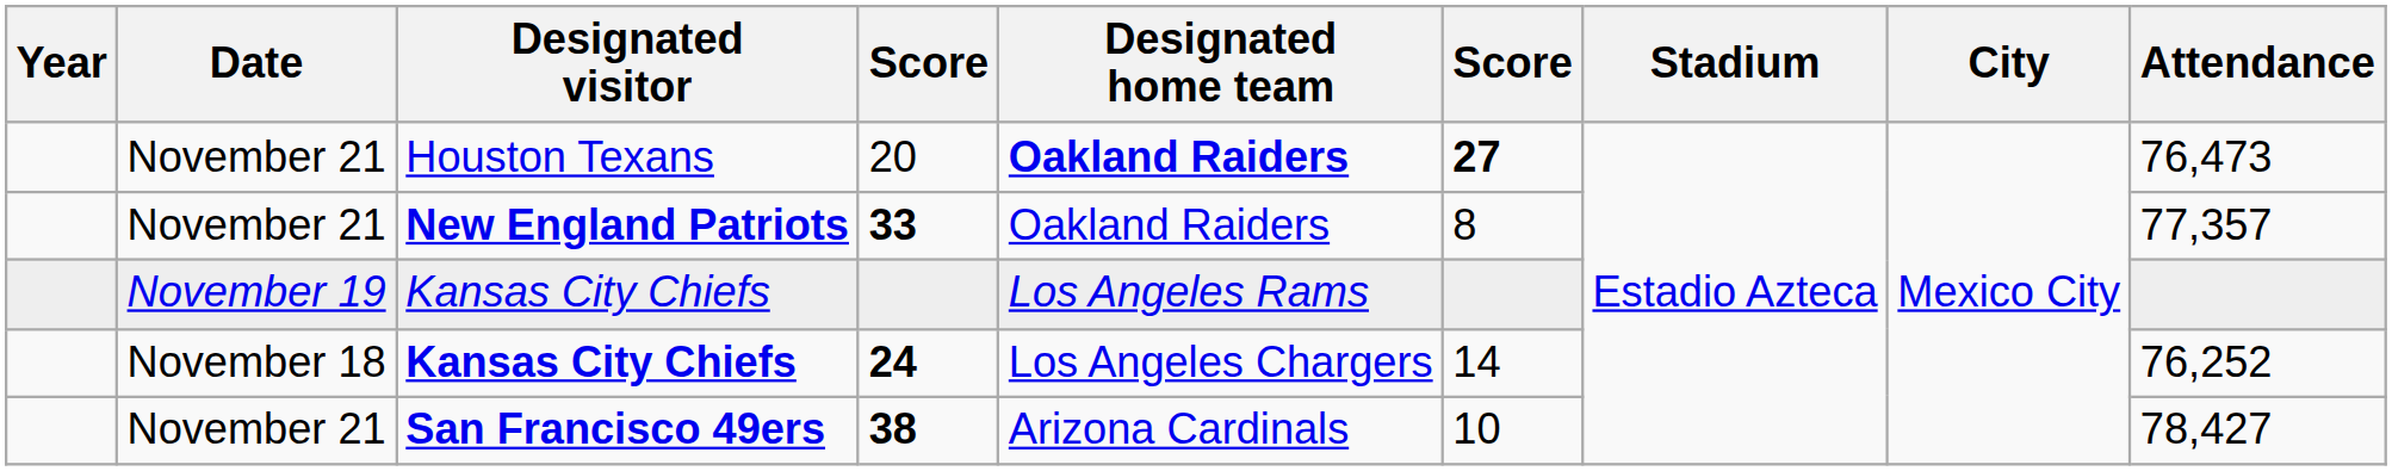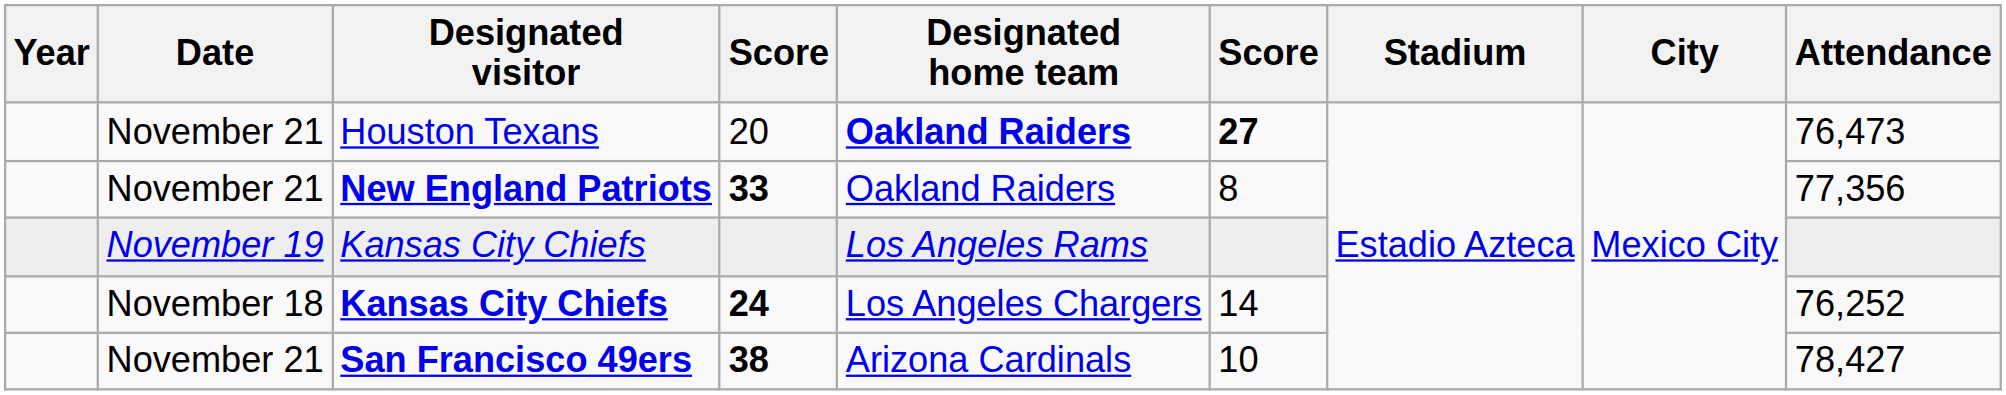 <table class="wikitable sortable">
 <tr>
 <th>Year</th>
 <th>Date</th>
 <th>Designated<br>visitor</th>
 <th>Score</th>
 <th>Designated<br>home team</th>
 <th>Score</th>
 <th>Stadium</th>
 <th>City</th>
 <th>Attendance</th>
 </tr>
 <tr>
 <td></td>
 <td>November 21</td>
 <td><a href='#'>Houston Texans</a></td>
 <td>20</td>
 <td><strong><a href='#'>Oakland Raiders</a></strong></td>
 <td><strong>27</strong></td>
 <td rowspan="5"><a href='#'>Estadio Azteca</a></td>
 <td rowspan="5"><a href='#'>Mexico City</a></td>
 <td>76,473</td>
 </tr>
 <tr>
 <td></td>
 <td>November 21</td>
 <td><strong><a href='#'>New England Patriots</a></strong></td>
 <td><strong>33</strong></td>
 <td><a href='#'>Oakland Raiders</a></td>
 <td>8</td>
-<td>77,357</td>
+<td>77,356</td>
 </tr>
 <tr bgcolor="#eee">
 <td><em></em></td>
 <td><em><a href='#'>November 19</a></em></td>
 <td><em><a href='#'>Kansas City Chiefs</a></em></td>
 <td></td>
 <td><em><a href='#'>Los Angeles Rams</a></em></td>
 <td></td>
 <td></td>
 </tr>
 <tr>
 <td></td>
 <td>November 18</td>
 <td><strong><a href='#'>Kansas City Chiefs</a></strong></td>
 <td><strong>24</strong></td>
 <td><a href='#'>Los Angeles Chargers</a></td>
 <td>14</td>
 <td>76,252</td>
 </tr>
 <tr>
 <td></td>
 <td>November 21</td>
 <td><strong><a href='#'>San Francisco 49ers</a></strong></td>
 <td><strong>38</strong></td>
 <td><a href='#'>Arizona Cardinals</a></td>
 <td>10</td>
 <td>78,427</td>
 </tr>
 </table>
